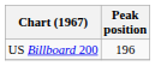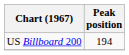 <table class="wikitable">
 <tr>
 <th>Chart (1967)</th>
 <th>Peak<br>position</th>
 </tr>
 <tr>
 <td>US <a href='#'><em>Billboard</em> 200</a></td>
-<td align="center">196</td>
+<td align="center">194</td>
 </tr>
 <tr>
 </tr>
 </table>
